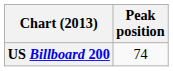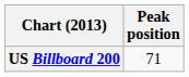 <table class="wikitable sortable plainrowheaders" style="text-align:center">
 <tr>
 <th scope="col">Chart (2013)</th>
 <th scope="col">Peak<br>position</th>
 </tr>
 <tr>
 <th scope="row">US <a href='#'><em>Billboard</em> 200</a></th>
-<td>74</td>
+<td>71</td>
 </tr>
 </table>
